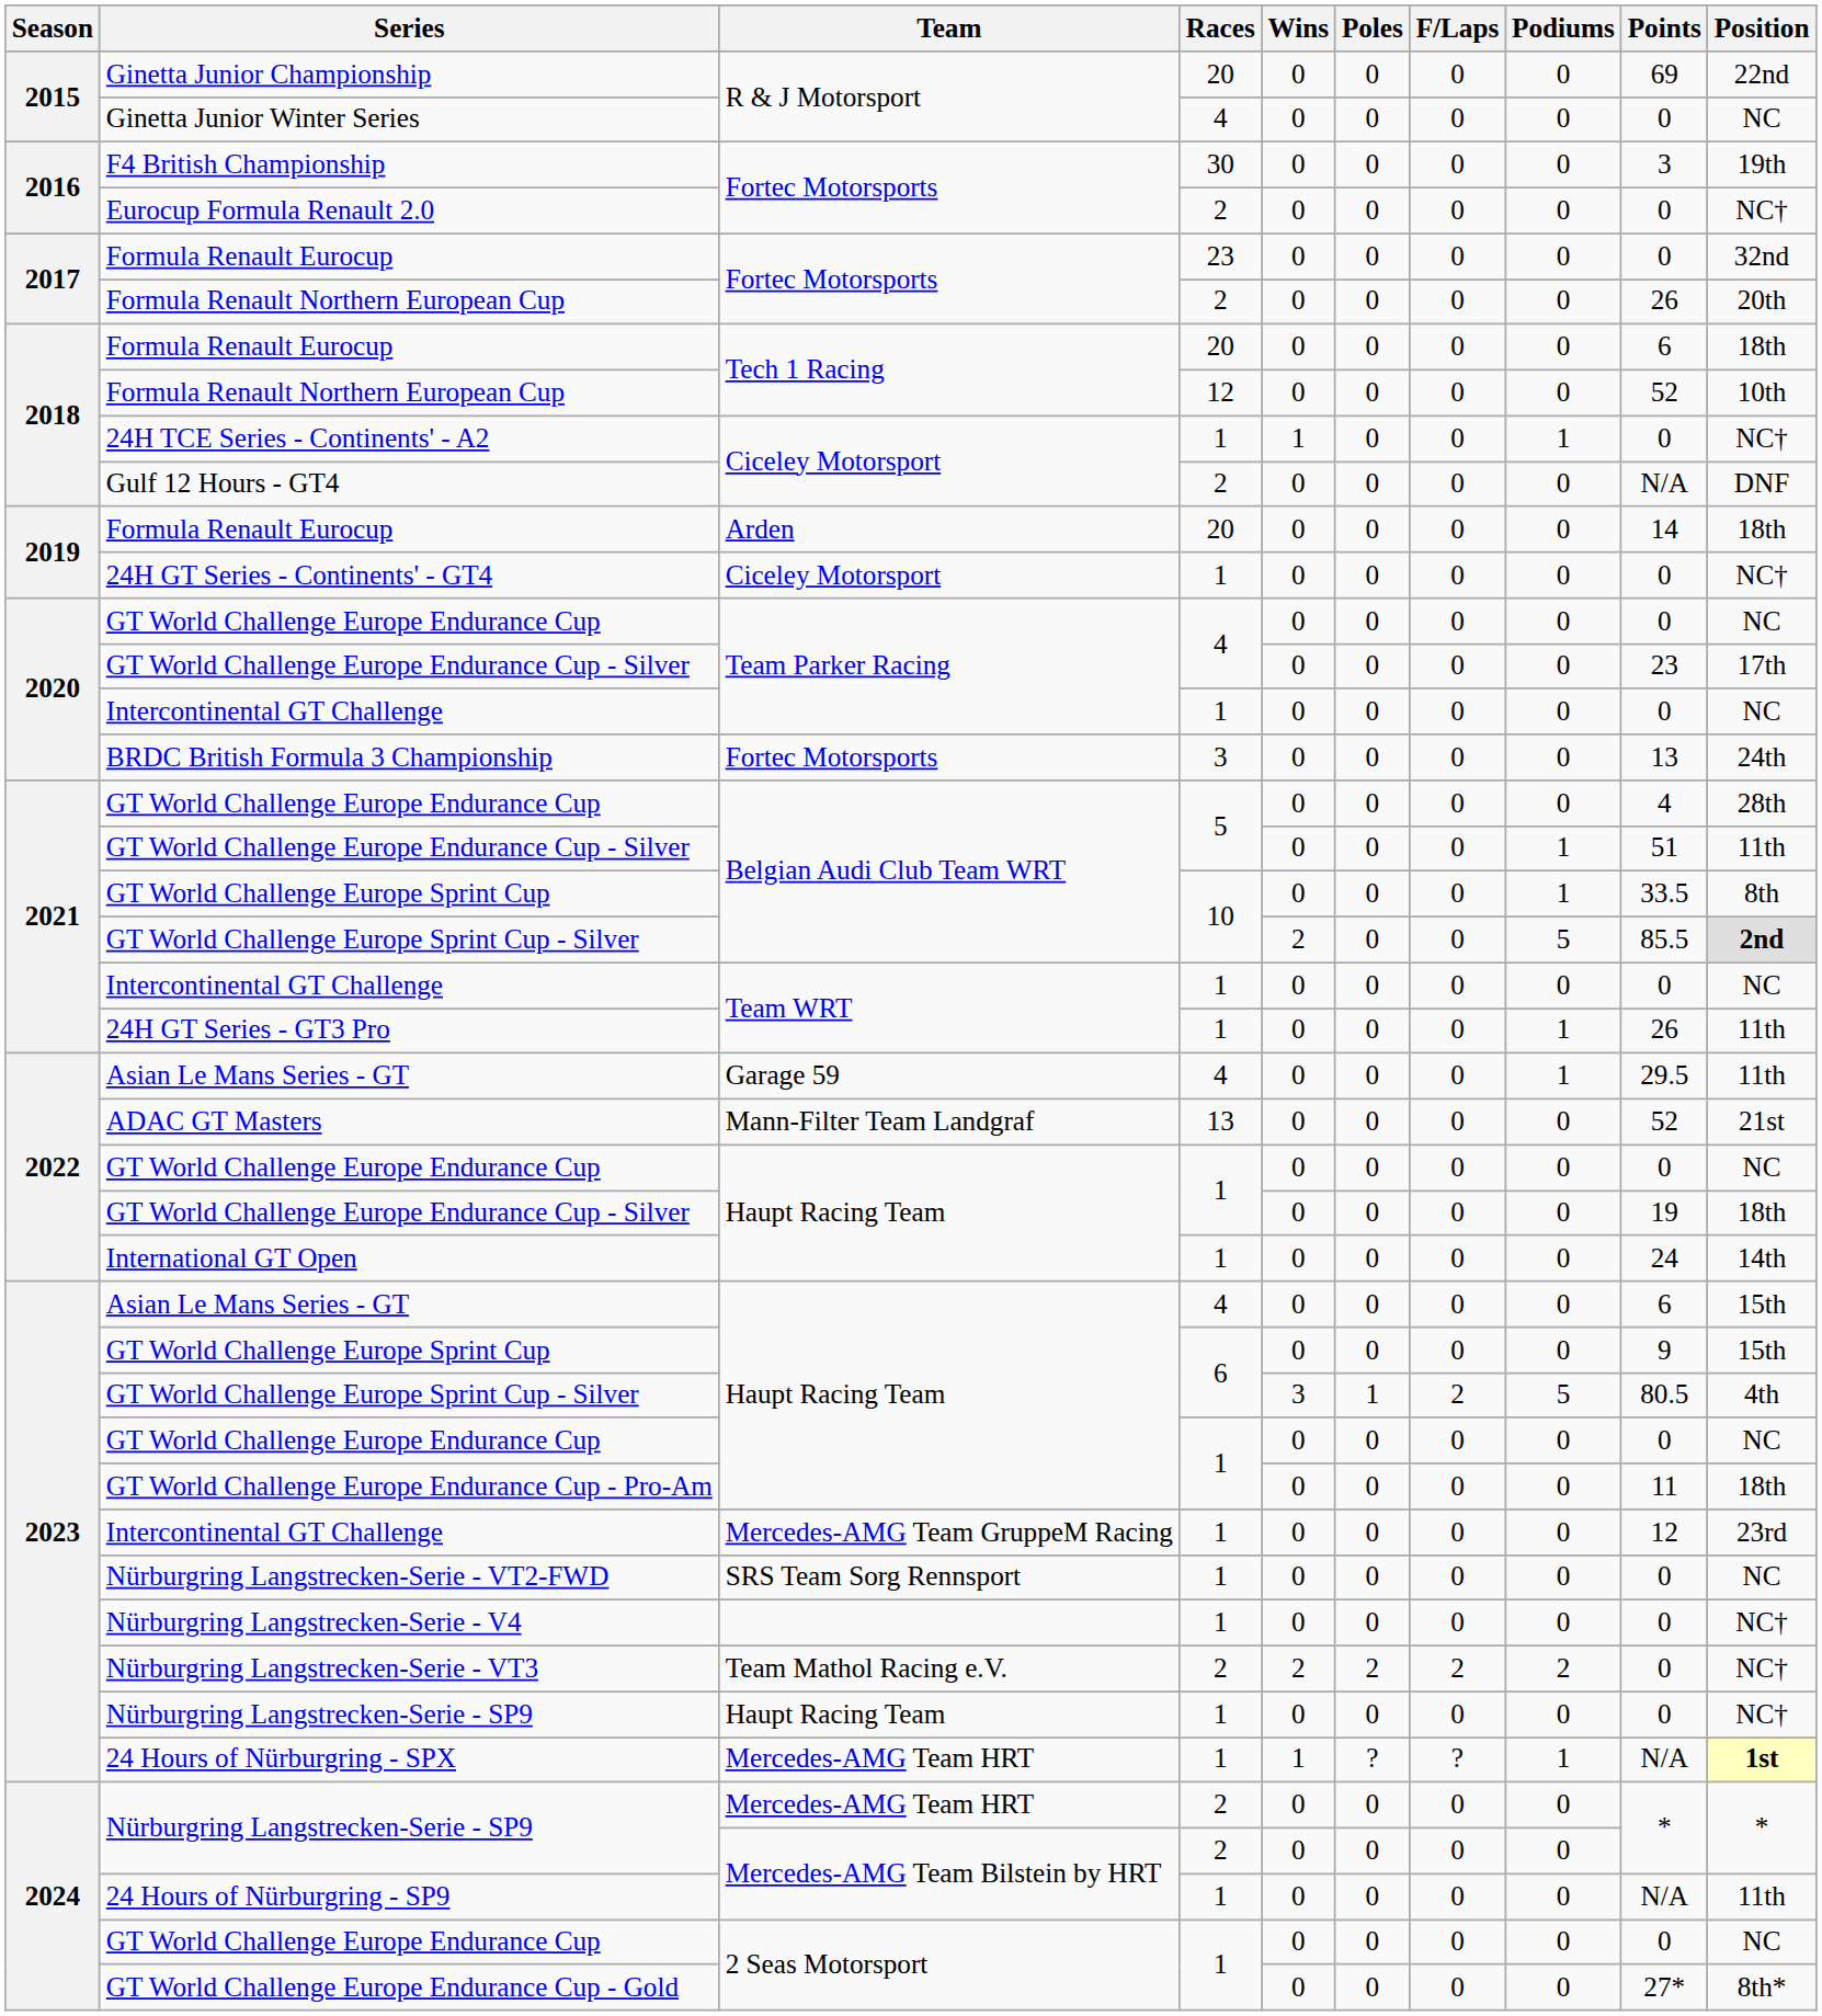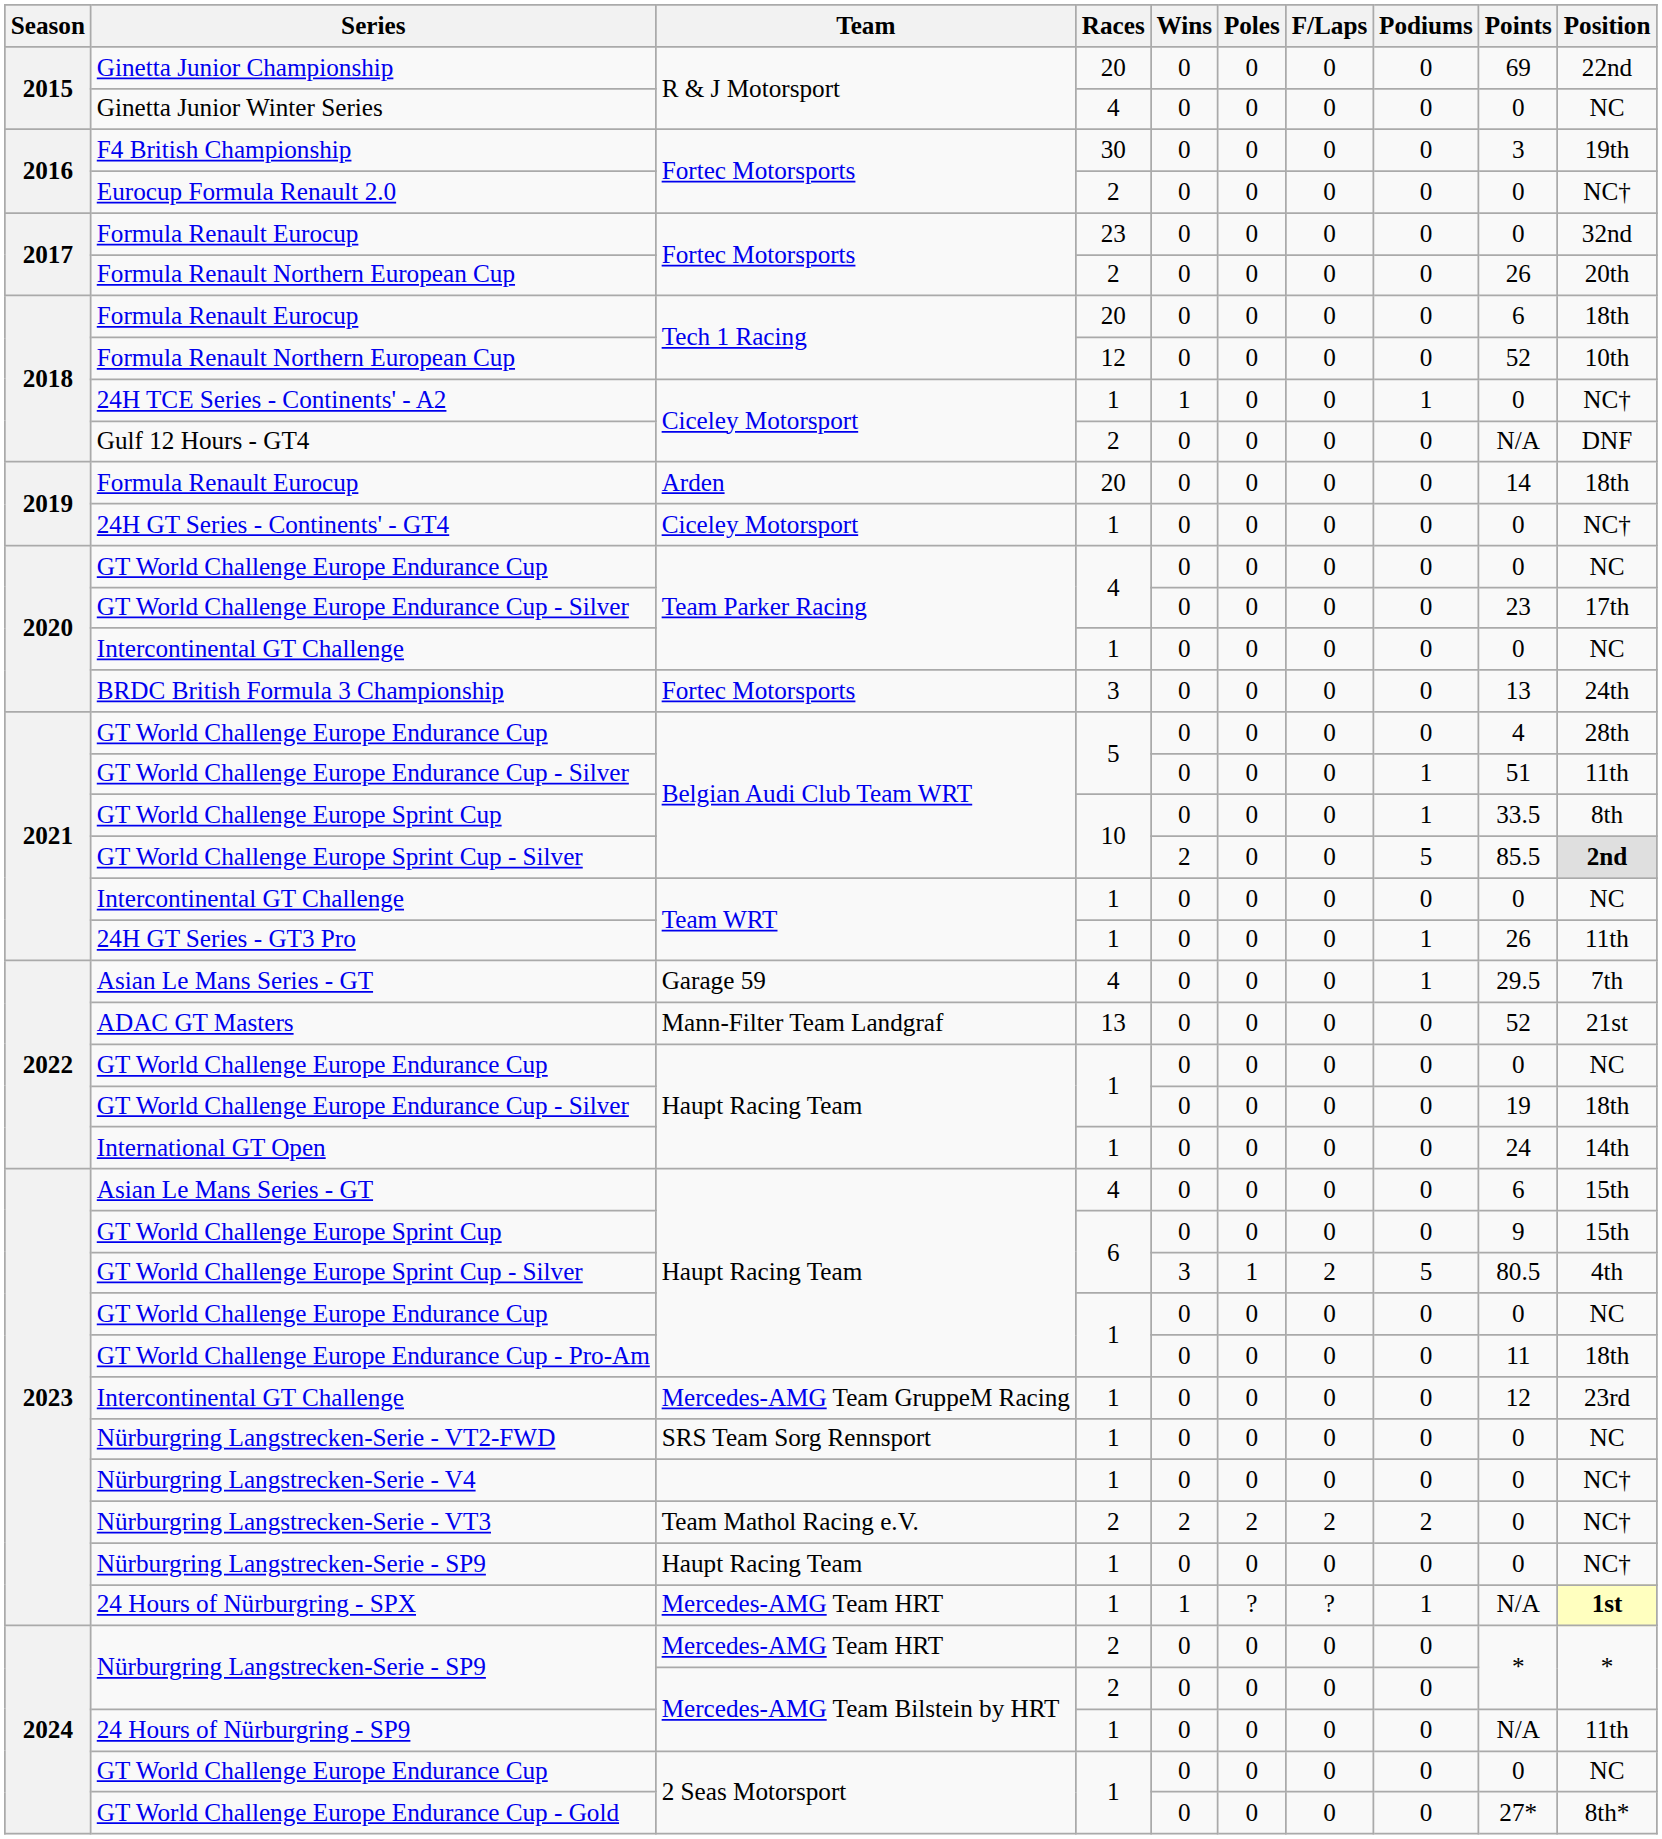 <table class="wikitable" style="font-size: 90%; text-align:center">
 <tr>
 <th>Season</th>
 <th>Series</th>
 <th>Team</th>
 <th>Races</th>
 <th>Wins</th>
 <th>Poles</th>
 <th>F/Laps</th>
 <th>Podiums</th>
 <th>Points</th>
 <th>Position</th>
 </tr>
 <tr>
 <th rowspan="2">2015</th>
 <td align="left"><a href='#'>Ginetta Junior Championship</a></td>
 <td rowspan="2" align="left">R & J Motorsport</td>
 <td>20</td>
 <td>0</td>
 <td>0</td>
 <td>0</td>
 <td>0</td>
 <td>69</td>
 <td>22nd</td>
 </tr>
 <tr>
 <td align="left">Ginetta Junior Winter Series</td>
 <td>4</td>
 <td>0</td>
 <td>0</td>
 <td>0</td>
 <td>0</td>
 <td>0</td>
 <td>NC</td>
 </tr>
 <tr>
 <th rowspan="2">2016</th>
 <td align="left"><a href='#'>F4 British Championship</a></td>
 <td rowspan="2" align="left"><a href='#'>Fortec Motorsports</a></td>
 <td>30</td>
 <td>0</td>
 <td>0</td>
 <td>0</td>
 <td>0</td>
 <td>3</td>
 <td>19th</td>
 </tr>
 <tr>
 <td align="left"><a href='#'>Eurocup Formula Renault 2.0</a></td>
 <td>2</td>
 <td>0</td>
 <td>0</td>
 <td>0</td>
 <td>0</td>
 <td>0</td>
 <td>NC†</td>
 </tr>
 <tr>
 <th rowspan="2">2017</th>
 <td align="left"><a href='#'>Formula Renault Eurocup</a></td>
 <td rowspan="2" align="left"><a href='#'>Fortec Motorsports</a></td>
 <td>23</td>
 <td>0</td>
 <td>0</td>
 <td>0</td>
 <td>0</td>
 <td>0</td>
 <td>32nd</td>
 </tr>
 <tr>
 <td align="left"><a href='#'>Formula Renault Northern European Cup</a></td>
 <td>2</td>
 <td>0</td>
 <td>0</td>
 <td>0</td>
 <td>0</td>
 <td>26</td>
 <td>20th</td>
 </tr>
 <tr>
 <th rowspan="4">2018</th>
 <td align="left"><a href='#'>Formula Renault Eurocup</a></td>
 <td rowspan="2" align="left"><a href='#'>Tech 1 Racing</a></td>
 <td>20</td>
 <td>0</td>
 <td>0</td>
 <td>0</td>
 <td>0</td>
 <td>6</td>
 <td>18th</td>
 </tr>
 <tr>
 <td align="left"><a href='#'>Formula Renault Northern European Cup</a></td>
 <td>12</td>
 <td>0</td>
 <td>0</td>
 <td>0</td>
 <td>0</td>
 <td>52</td>
 <td>10th</td>
 </tr>
 <tr>
 <td align="left"><a href='#'>24H TCE Series - Continents' - A2</a></td>
 <td rowspan="2" align="left"><a href='#'>Ciceley Motorsport</a></td>
 <td>1</td>
 <td>1</td>
 <td>0</td>
 <td>0</td>
 <td>1</td>
 <td>0</td>
 <td>NC†</td>
 </tr>
 <tr>
 <td align="left">Gulf 12 Hours - GT4</td>
 <td>2</td>
 <td>0</td>
 <td>0</td>
 <td>0</td>
 <td>0</td>
 <td>N/A</td>
 <td>DNF</td>
 </tr>
 <tr>
 <th rowspan="2">2019</th>
 <td align="left"><a href='#'>Formula Renault Eurocup</a></td>
 <td align="left"><a href='#'>Arden</a></td>
 <td>20</td>
 <td>0</td>
 <td>0</td>
 <td>0</td>
 <td>0</td>
 <td>14</td>
 <td>18th</td>
 </tr>
 <tr>
 <td align="left"><a href='#'>24H GT Series - Continents' - GT4</a></td>
 <td align="left"><a href='#'>Ciceley Motorsport</a></td>
 <td>1</td>
 <td>0</td>
 <td>0</td>
 <td>0</td>
 <td>0</td>
 <td>0</td>
 <td>NC†</td>
 </tr>
 <tr>
 <th rowspan="4">2020</th>
 <td align="left"><a href='#'>GT World Challenge Europe Endurance Cup</a></td>
 <td rowspan="3" align="left"><a href='#'>Team Parker Racing</a></td>
 <td rowspan="2">4</td>
 <td>0</td>
 <td>0</td>
 <td>0</td>
 <td>0</td>
 <td>0</td>
 <td>NC</td>
 </tr>
 <tr>
 <td align="left"><a href='#'>GT World Challenge Europe Endurance Cup - Silver</a></td>
 <td>0</td>
 <td>0</td>
 <td>0</td>
 <td>0</td>
 <td>23</td>
 <td>17th</td>
 </tr>
 <tr>
 <td align="left"><a href='#'>Intercontinental GT Challenge</a></td>
 <td>1</td>
 <td>0</td>
 <td>0</td>
 <td>0</td>
 <td>0</td>
 <td>0</td>
 <td>NC</td>
 </tr>
 <tr>
 <td align="left"><a href='#'>BRDC British Formula 3 Championship</a></td>
 <td align="left"><a href='#'>Fortec Motorsports</a></td>
 <td>3</td>
 <td>0</td>
 <td>0</td>
 <td>0</td>
 <td>0</td>
 <td>13</td>
 <td>24th</td>
 </tr>
 <tr>
 <th rowspan="6">2021</th>
 <td align="left"><a href='#'>GT World Challenge Europe Endurance Cup</a></td>
 <td rowspan="4" align="left"><a href='#'>Belgian Audi Club Team WRT</a></td>
 <td rowspan="2">5</td>
 <td>0</td>
 <td>0</td>
 <td>0</td>
 <td>0</td>
 <td>4</td>
 <td>28th</td>
 </tr>
 <tr>
 <td align="left"><a href='#'>GT World Challenge Europe Endurance Cup - Silver</a></td>
 <td>0</td>
 <td>0</td>
 <td>0</td>
 <td>1</td>
 <td>51</td>
 <td>11th</td>
 </tr>
 <tr>
 <td align="left"><a href='#'>GT World Challenge Europe Sprint Cup</a></td>
 <td rowspan="2">10</td>
 <td>0</td>
 <td>0</td>
 <td>0</td>
 <td>1</td>
 <td>33.5</td>
 <td>8th</td>
 </tr>
 <tr>
 <td align="left"><a href='#'>GT World Challenge Europe Sprint Cup - Silver</a></td>
 <td>2</td>
 <td>0</td>
 <td>0</td>
 <td>5</td>
 <td>85.5</td>
 <td style="background:#DFDFDF;"><strong>2nd</strong></td>
 </tr>
 <tr>
 <td align="left"><a href='#'>Intercontinental GT Challenge</a></td>
 <td rowspan="2" align="left"><a href='#'>Team WRT</a></td>
 <td>1</td>
 <td>0</td>
 <td>0</td>
 <td>0</td>
 <td>0</td>
 <td>0</td>
 <td>NC</td>
 </tr>
 <tr>
 <td align="left"><a href='#'>24H GT Series - GT3 Pro</a></td>
 <td>1</td>
 <td>0</td>
 <td>0</td>
 <td>0</td>
 <td>1</td>
 <td>26</td>
 <td>11th</td>
 </tr>
 <tr>
 <th rowspan="5">2022</th>
 <td align="left"><a href='#'>Asian Le Mans Series - GT</a></td>
 <td align="left">Garage 59</td>
 <td>4</td>
 <td>0</td>
 <td>0</td>
 <td>0</td>
 <td>1</td>
 <td>29.5</td>
-<td>11th</td>
+<td>7th</td>
 </tr>
 <tr>
 <td align="left"><a href='#'>ADAC GT Masters</a></td>
 <td align="left">Mann-Filter Team Landgraf</td>
 <td>13</td>
 <td>0</td>
 <td>0</td>
 <td>0</td>
 <td>0</td>
 <td>52</td>
 <td>21st</td>
 </tr>
 <tr>
 <td align="left"><a href='#'>GT World Challenge Europe Endurance Cup</a></td>
 <td rowspan="3" align="left">Haupt Racing Team</td>
 <td rowspan="2">1</td>
 <td>0</td>
 <td>0</td>
 <td>0</td>
 <td>0</td>
 <td>0</td>
 <td>NC</td>
 </tr>
 <tr>
 <td align="left"><a href='#'>GT World Challenge Europe Endurance Cup - Silver</a></td>
 <td>0</td>
 <td>0</td>
 <td>0</td>
 <td>0</td>
 <td>19</td>
 <td>18th</td>
 </tr>
 <tr>
 <td align="left"><a href='#'>International GT Open</a></td>
 <td>1</td>
 <td>0</td>
 <td>0</td>
 <td>0</td>
 <td>0</td>
 <td>24</td>
 <td>14th</td>
 </tr>
 <tr>
 <th rowspan="11">2023</th>
 <td align="left"><a href='#'>Asian Le Mans Series - GT</a></td>
 <td rowspan="5" align="left">Haupt Racing Team</td>
 <td>4</td>
 <td>0</td>
 <td>0</td>
 <td>0</td>
 <td>0</td>
 <td>6</td>
 <td>15th</td>
 </tr>
 <tr>
 <td align="left"><a href='#'>GT World Challenge Europe Sprint Cup</a></td>
 <td rowspan="2">6</td>
 <td>0</td>
 <td>0</td>
 <td>0</td>
 <td>0</td>
 <td>9</td>
 <td>15th</td>
 </tr>
 <tr>
 <td align="left"><a href='#'>GT World Challenge Europe Sprint Cup - Silver</a></td>
 <td>3</td>
 <td>1</td>
 <td>2</td>
 <td>5</td>
 <td>80.5</td>
 <td>4th</td>
 </tr>
 <tr>
 <td align="left"><a href='#'>GT World Challenge Europe Endurance Cup</a></td>
 <td rowspan="2">1</td>
 <td>0</td>
 <td>0</td>
 <td>0</td>
 <td>0</td>
 <td>0</td>
 <td>NC</td>
 </tr>
 <tr>
 <td align="left" nowrap><a href='#'>GT World Challenge Europe Endurance Cup - Pro-Am</a></td>
 <td>0</td>
 <td>0</td>
 <td>0</td>
 <td>0</td>
 <td>11</td>
 <td>18th</td>
 </tr>
 <tr>
 <td align="left"><a href='#'>Intercontinental GT Challenge</a></td>
 <td align="left" nowrap><a href='#'>Mercedes-AMG</a> Team GruppeM Racing</td>
 <td>1</td>
 <td>0</td>
 <td>0</td>
 <td>0</td>
 <td>0</td>
 <td>12</td>
 <td>23rd</td>
 </tr>
 <tr>
 <td align="left"><a href='#'>Nürburgring Langstrecken-Serie - VT2-FWD</a></td>
 <td align="left">SRS Team Sorg Rennsport</td>
 <td>1</td>
 <td>0</td>
 <td>0</td>
 <td>0</td>
 <td>0</td>
 <td>0</td>
 <td>NC</td>
 </tr>
 <tr>
 <td align="left"><a href='#'>Nürburgring Langstrecken-Serie - V4</a></td>
 <td align="left"></td>
 <td>1</td>
 <td>0</td>
 <td>0</td>
 <td>0</td>
 <td>0</td>
 <td>0</td>
 <td>NC†</td>
 </tr>
 <tr>
 <td align="left"><a href='#'>Nürburgring Langstrecken-Serie - VT3</a></td>
 <td align="left">Team Mathol Racing e.V.</td>
 <td>2</td>
 <td>2</td>
 <td>2</td>
 <td>2</td>
 <td>2</td>
 <td>0</td>
 <td>NC†</td>
 </tr>
 <tr>
 <td align="left"><a href='#'>Nürburgring Langstrecken-Serie - SP9</a></td>
 <td align="left">Haupt Racing Team</td>
 <td>1</td>
 <td>0</td>
 <td>0</td>
 <td>0</td>
 <td>0</td>
 <td>0</td>
 <td>NC†</td>
 </tr>
 <tr>
 <td align="left"><a href='#'>24 Hours of Nürburgring - SPX</a></td>
 <td align="left"><a href='#'>Mercedes-AMG</a> Team HRT</td>
 <td>1</td>
 <td>1</td>
 <td>?</td>
 <td>?</td>
 <td>1</td>
 <td>N/A</td>
 <td style="background:#FFFFBF;"><strong>1st</strong></td>
 </tr>
 <tr>
 <th rowspan="5">2024</th>
 <td rowspan="2" align="left"><a href='#'>Nürburgring Langstrecken-Serie - SP9</a></td>
 <td align="left"><a href='#'>Mercedes-AMG</a> Team HRT</td>
 <td>2</td>
 <td>0</td>
 <td>0</td>
 <td>0</td>
 <td>0</td>
 <td rowspan="2">*</td>
 <td rowspan="2">*</td>
 </tr>
 <tr>
 <td rowspan="2"  align="left" nowrap><a href='#'>Mercedes-AMG</a> Team Bilstein by HRT</td>
 <td>2</td>
 <td>0</td>
 <td>0</td>
 <td>0</td>
 <td>0</td>
 </tr>
 <tr>
 <td align="left"><a href='#'>24 Hours of Nürburgring - SP9</a></td>
 <td>1</td>
 <td>0</td>
 <td>0</td>
 <td>0</td>
 <td>0</td>
 <td>N/A</td>
 <td>11th</td>
 </tr>
 <tr>
 <td align="left"  nowrap><a href='#'>GT World Challenge Europe Endurance Cup</a></td>
 <td rowspan="2" align="left">2 Seas Motorsport</td>
 <td rowspan="2">1</td>
 <td>0</td>
 <td>0</td>
 <td>0</td>
 <td>0</td>
 <td>0</td>
 <td>NC</td>
 </tr>
 <tr>
 <td align="left"><a href='#'>GT World Challenge Europe Endurance Cup - Gold</a></td>
 <td>0</td>
 <td>0</td>
 <td>0</td>
 <td>0</td>
 <td>27*</td>
 <td>8th*</td>
 </tr>
 </table>
